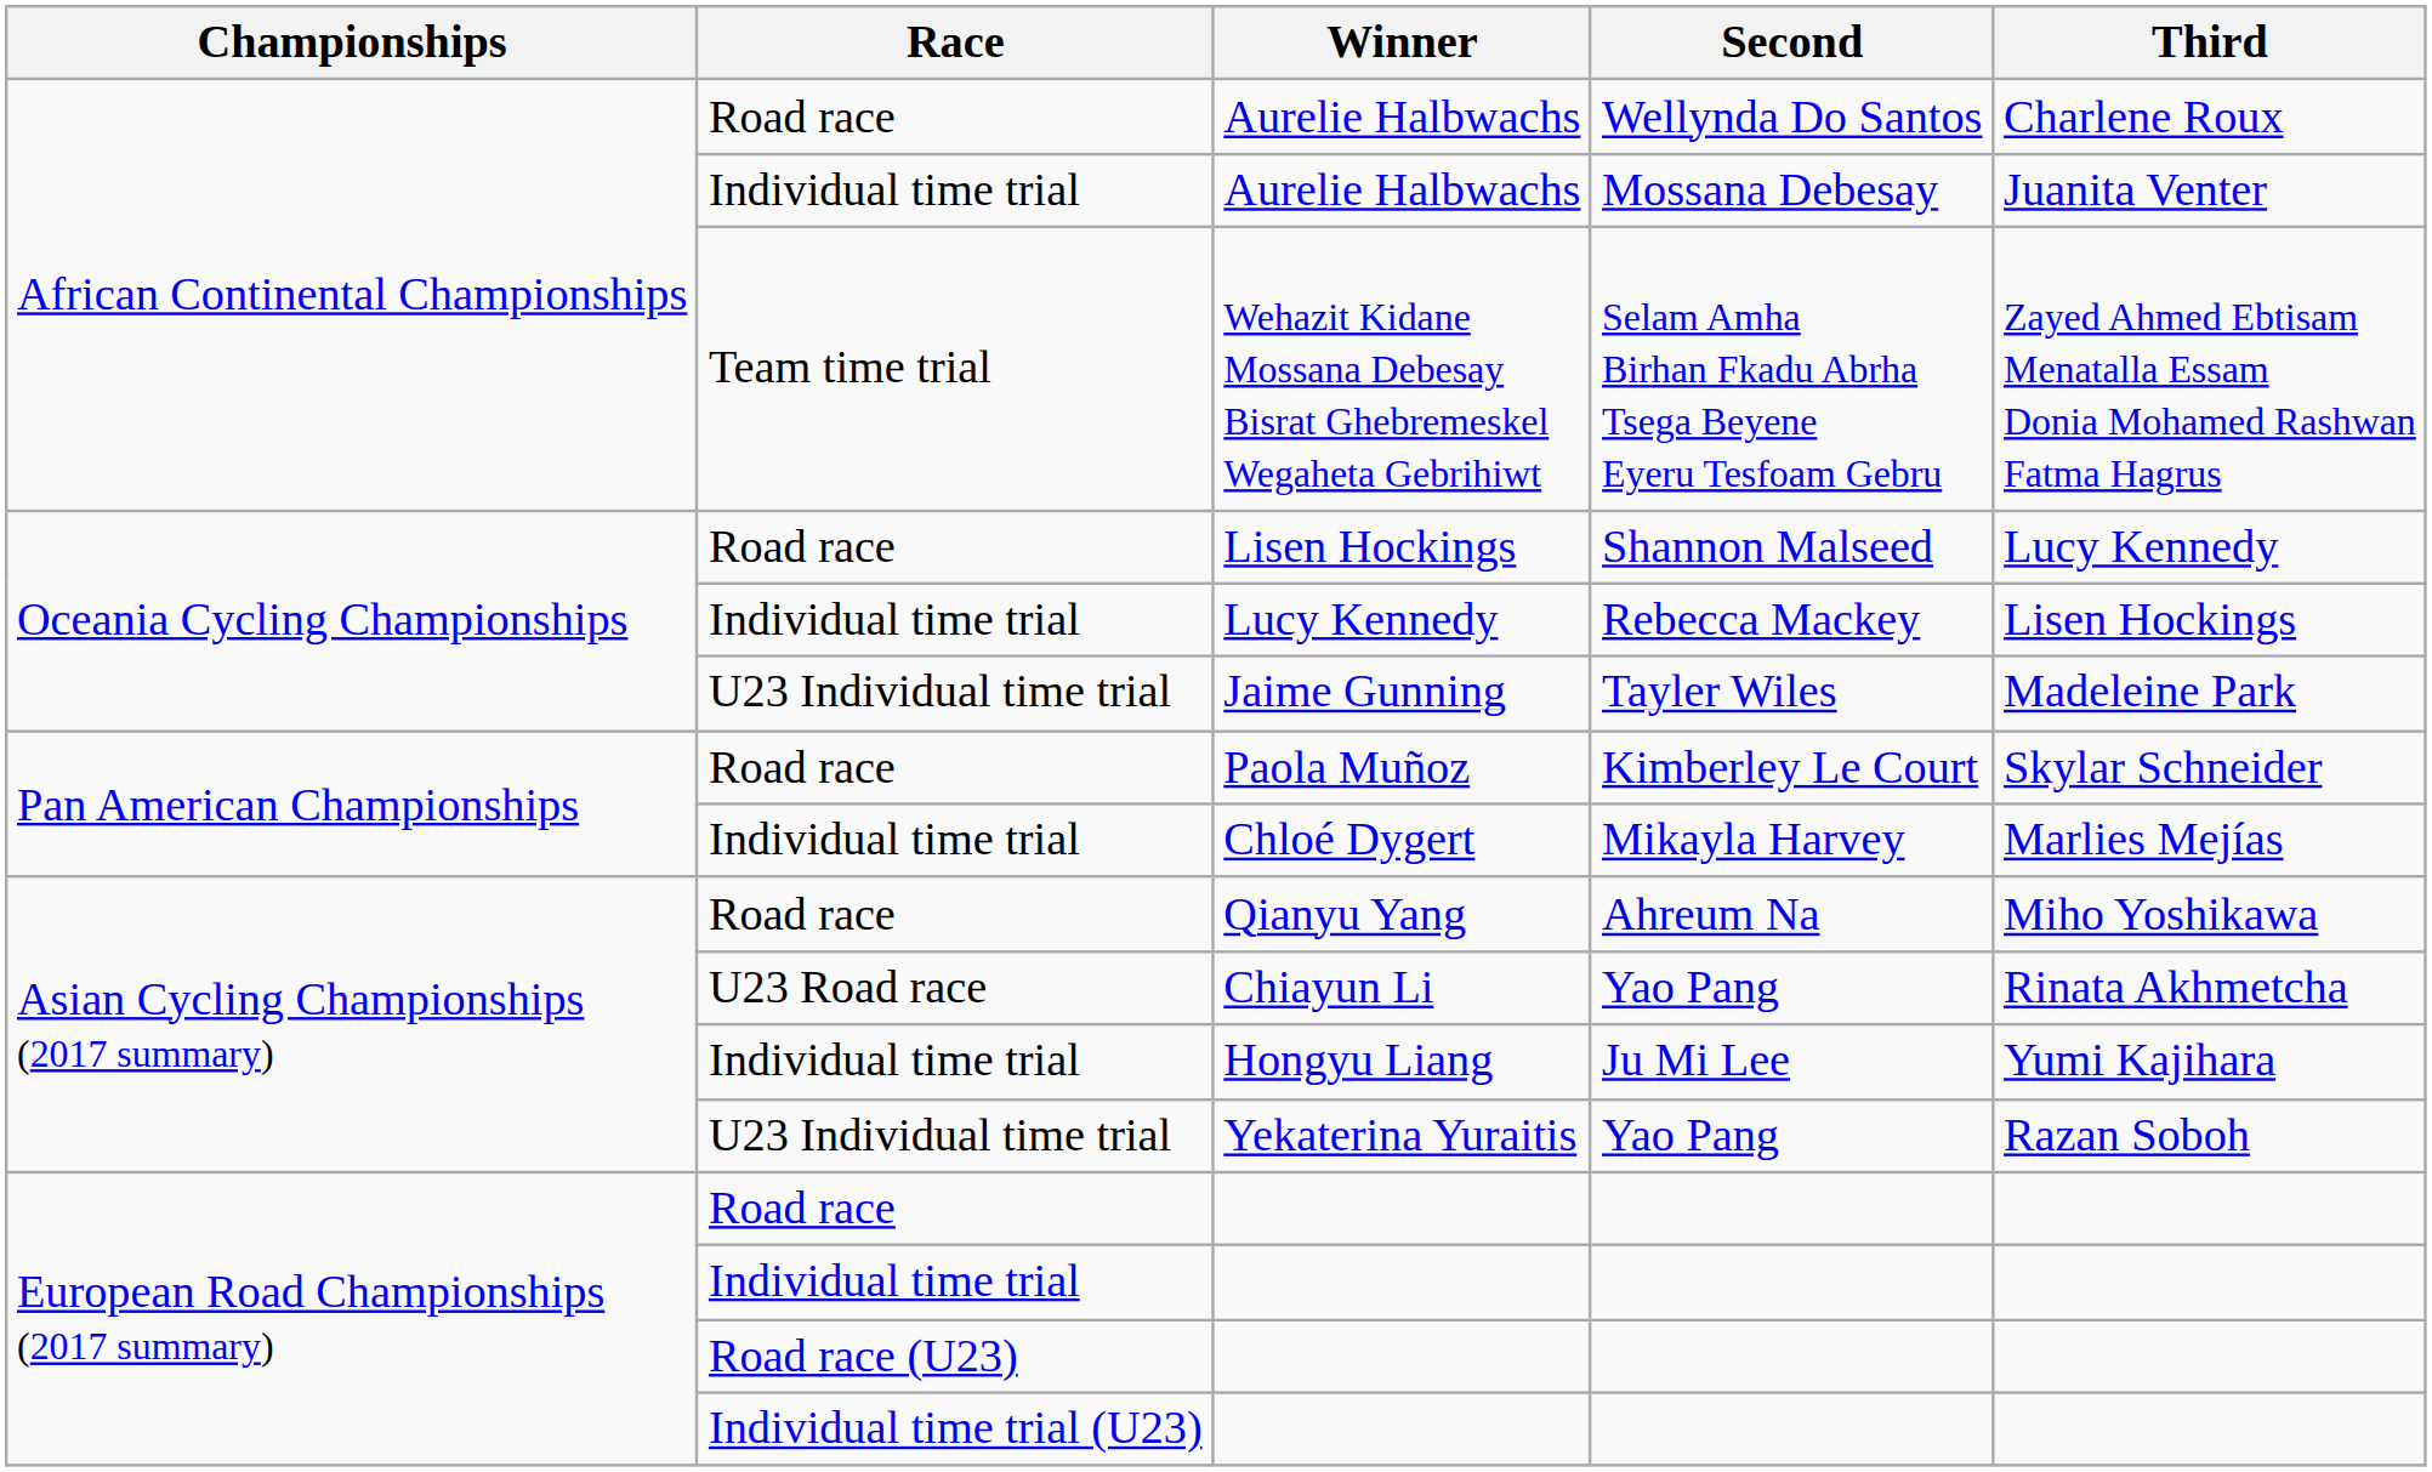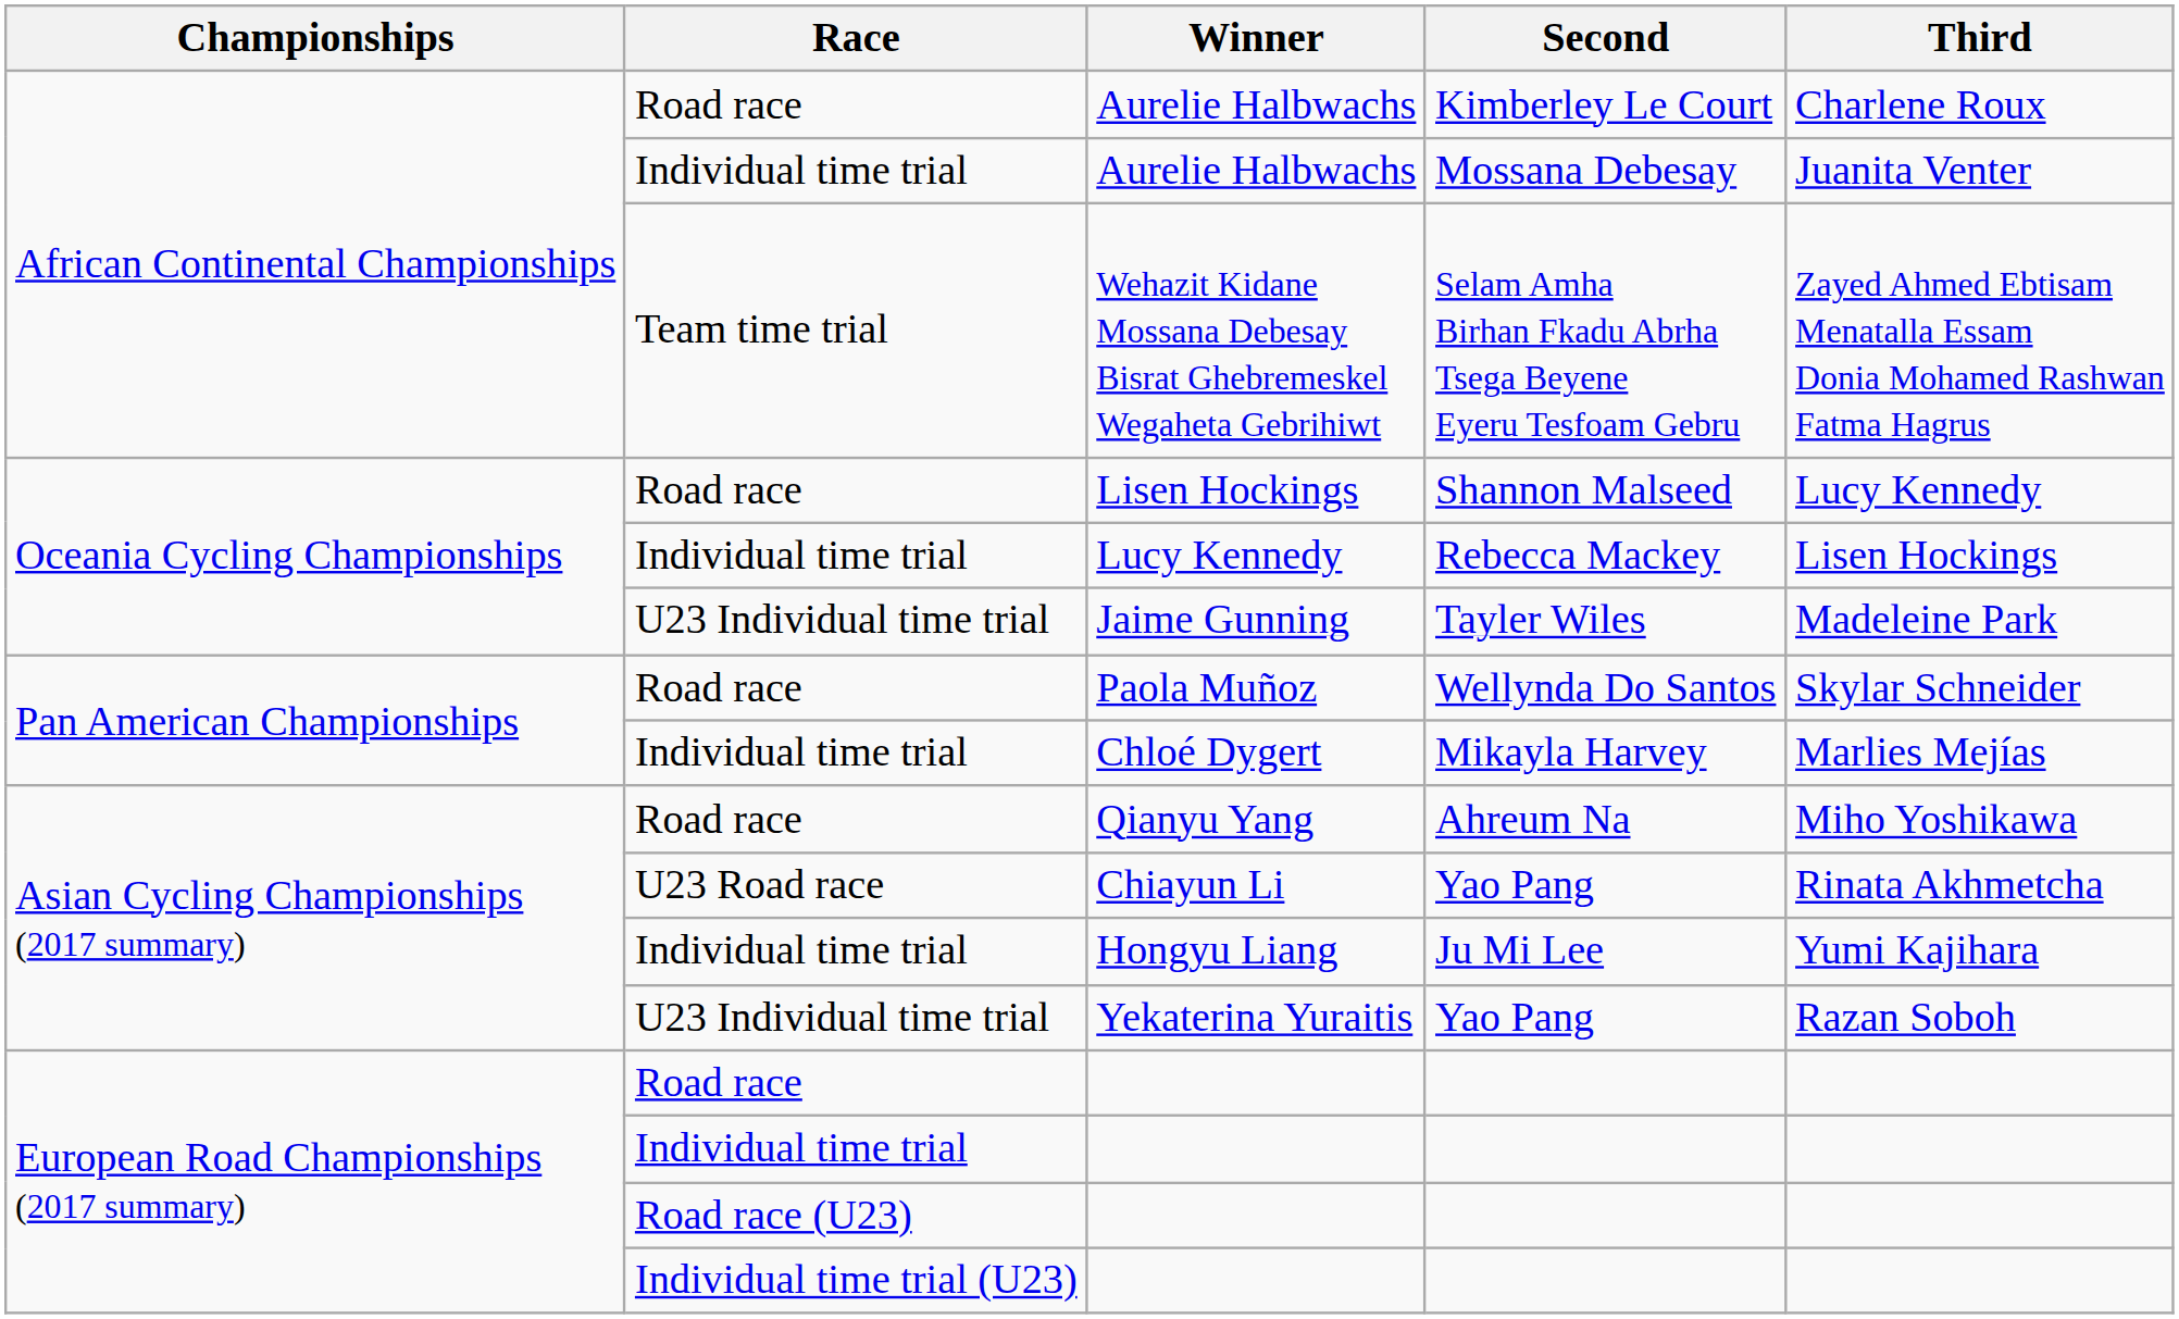 <table class="wikitable sortable">
 <tr>
 <th>Championships</th>
 <th>Race</th>
 <th>Winner</th>
 <th>Second</th>
 <th>Third</th>
 </tr>
 <tr>
 <td rowspan=3><a href='#'>African Continental Championships</a><br></td>
 <td>Road race</td>
 <td> <a href='#'>Aurelie Halbwachs</a></td>
-<td> <a href='#'>Wellynda Do Santos</a></td>
+<td> <a href='#'>Kimberley Le Court</a></td>
 <td> <a href='#'>Charlene Roux</a></td>
 </tr>
 <tr>
 <td>Individual time trial </td>
 <td> <a href='#'>Aurelie Halbwachs</a></td>
 <td> <a href='#'>Mossana Debesay</a></td>
 <td> <a href='#'>Juanita Venter</a></td>
 </tr>
 <tr>
 <td>Team time trial </td>
 <td><br><small><a href='#'>Wehazit Kidane</a></small><br><small><a href='#'>Mossana Debesay</a></small><br><small><a href='#'>Bisrat Ghebremeskel</a></small><br><small><a href='#'>Wegaheta Gebrihiwt</a></small></td>
 <td><br><small><a href='#'>Selam Amha</a></small><br><small><a href='#'>Birhan Fkadu Abrha</a></small><br><small><a href='#'>Tsega Beyene</a></small><br><small><a href='#'>Eyeru Tesfoam Gebru</a></small></td>
 <td><br><small><a href='#'>Zayed Ahmed Ebtisam</a></small><br><small><a href='#'>Menatalla Essam</a></small><br><small><a href='#'>Donia Mohamed Rashwan</a></small><br><small><a href='#'>Fatma Hagrus</a></small></td>
 </tr>
 <tr>
 <td rowspan=3><a href='#'>Oceania Cycling Championships</a><br></td>
 <td>Road race</td>
 <td> <a href='#'>Lisen Hockings</a></td>
 <td> <a href='#'>Shannon Malseed</a></td>
 <td> <a href='#'>Lucy Kennedy</a></td>
 </tr>
 <tr>
 <td>Individual time trial </td>
 <td> <a href='#'>Lucy Kennedy</a></td>
 <td> <a href='#'>Rebecca Mackey</a></td>
 <td> <a href='#'>Lisen Hockings</a></td>
 </tr>
 <tr>
 <td>U23 Individual time trial </td>
 <td> <a href='#'>Jaime Gunning</a></td>
 <td> <a href='#'>Tayler Wiles</a></td>
 <td> <a href='#'>Madeleine Park</a></td>
 </tr>
 <tr>
 <td rowspan=2><a href='#'>Pan American Championships</a><br></td>
 <td>Road race</td>
 <td> <a href='#'>Paola Muñoz</a></td>
-<td> <a href='#'>Kimberley Le Court</a></td>
+<td> <a href='#'>Wellynda Do Santos</a></td>
 <td> <a href='#'>Skylar Schneider</a></td>
 </tr>
 <tr>
 <td>Individual time trial </td>
 <td> <a href='#'>Chloé Dygert</a></td>
 <td> <a href='#'>Mikayla Harvey</a></td>
 <td> <a href='#'>Marlies Mejías</a></td>
 </tr>
 <tr>
 <td rowspan=4><a href='#'>Asian Cycling Championships</a><br> <small>(<a href='#'>2017 summary</a>)</small></td>
 <td>Road race</td>
 <td> <a href='#'>Qianyu Yang</a></td>
 <td> <a href='#'>Ahreum Na</a></td>
 <td> <a href='#'>Miho Yoshikawa</a></td>
 </tr>
 <tr>
 <td>U23 Road race</td>
 <td> <a href='#'>Chiayun Li</a></td>
 <td> <a href='#'>Yao Pang</a></td>
 <td> <a href='#'>Rinata Akhmetcha</a></td>
 </tr>
 <tr>
 <td>Individual time trial </td>
 <td> <a href='#'>Hongyu Liang</a></td>
 <td> <a href='#'>Ju Mi Lee</a></td>
 <td> <a href='#'>Yumi Kajihara</a></td>
 </tr>
 <tr>
 <td>U23 Individual time trial </td>
 <td> <a href='#'>Yekaterina Yuraitis</a></td>
 <td> <a href='#'>Yao Pang</a></td>
 <td> <a href='#'>Razan Soboh</a></td>
 </tr>
 <tr>
 <td rowspan=4><a href='#'>European Road Championships</a><br> <small>(<a href='#'>2017 summary</a>)</small></td>
 <td><a href='#'>Road race</a></td>
 <td></td>
 <td></td>
 <td></td>
 </tr>
 <tr>
 <td><a href='#'>Individual time trial</a> </td>
 <td></td>
 <td></td>
 <td></td>
 </tr>
 <tr>
 <td><a href='#'>Road race (U23)</a></td>
 <td></td>
 <td></td>
 <td></td>
 </tr>
 <tr>
 <td><a href='#'>Individual time trial (U23)</a> </td>
 <td></td>
 <td></td>
 <td></td>
 </tr>
 </table>
